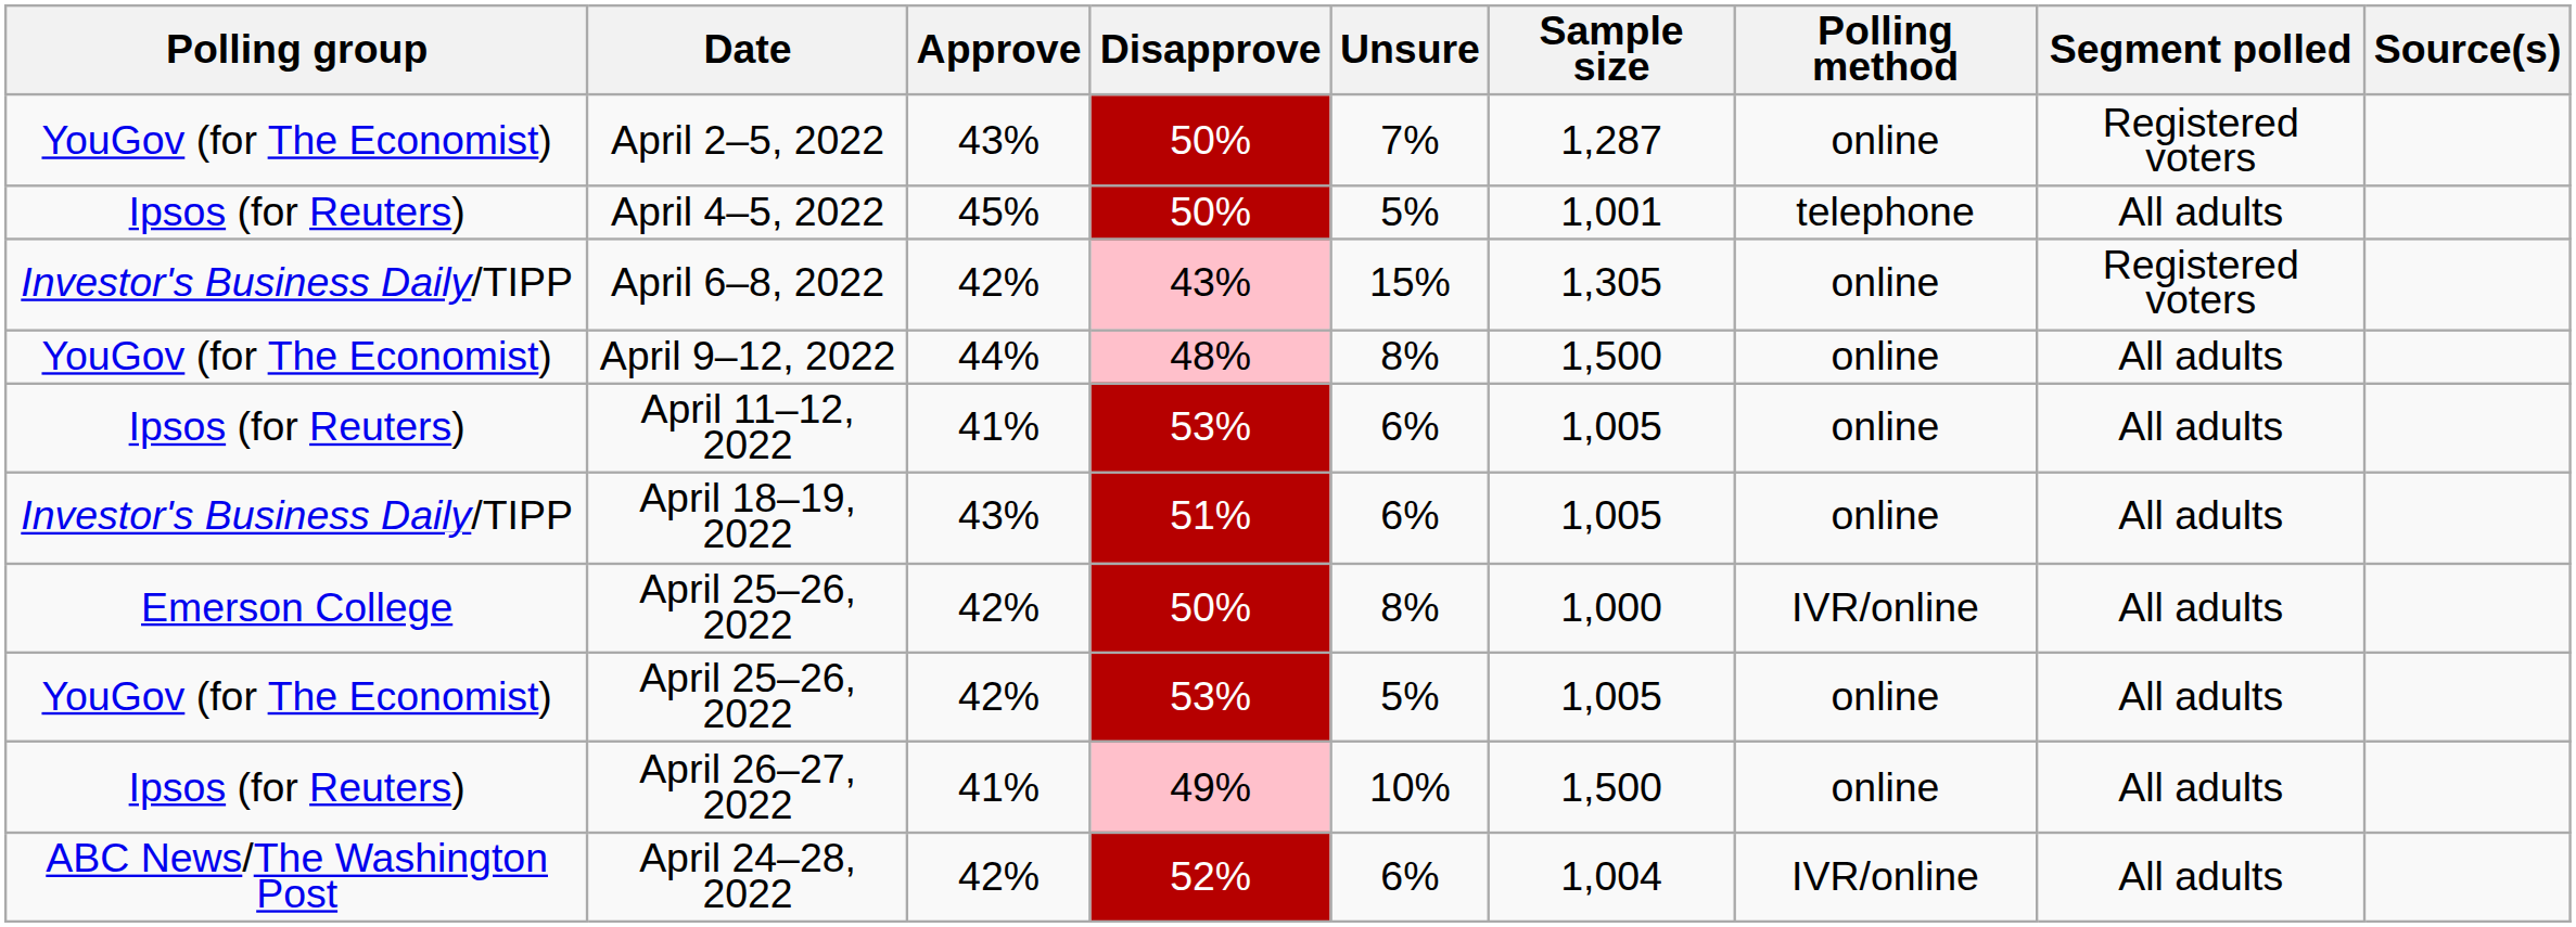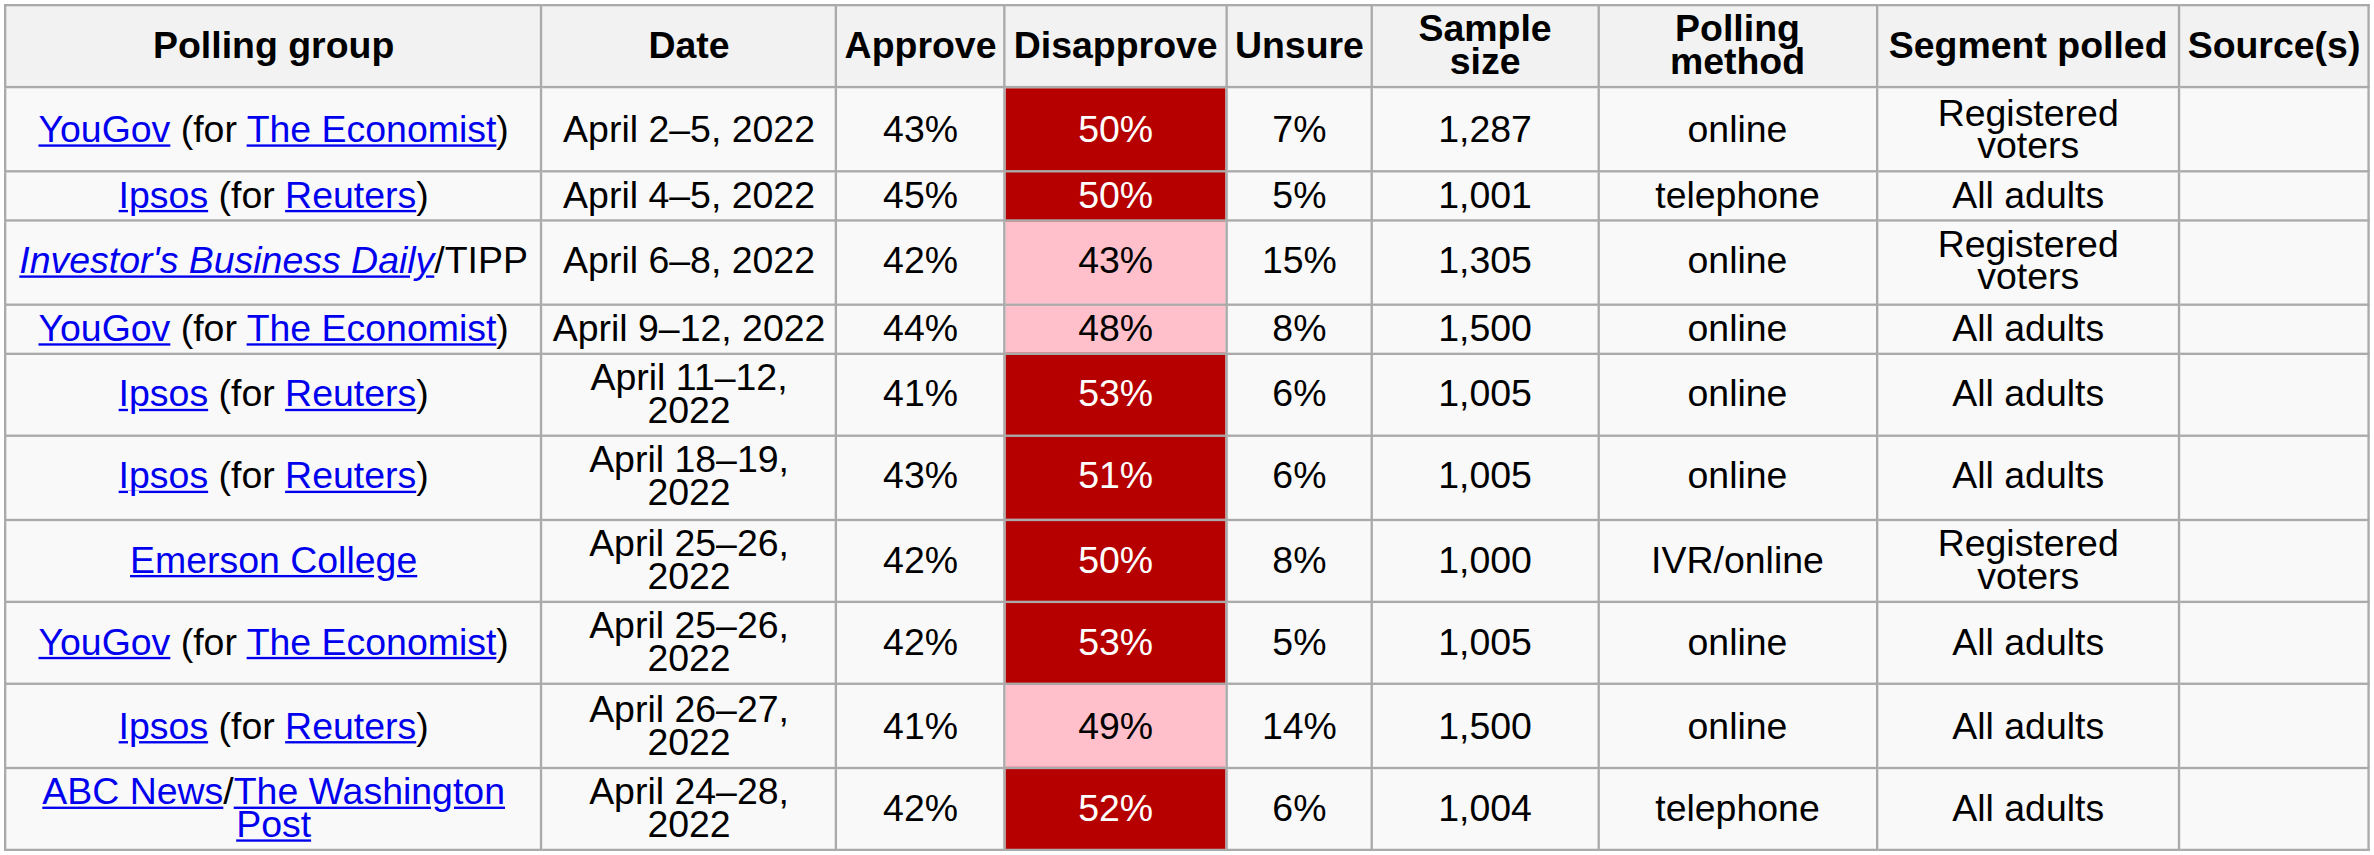 <table class="wikitable sortable" style="text-align:center;line-height:14px;width: 80%;">
 <tr>
 <th class="unsortable">Polling group</th>
 <th>Date</th>
 <th>Approve</th>
 <th>Disapprove</th>
 <th>Unsure</th>
 <th>Sample size</th>
 <th>Polling method</th>
 <th class="unsortable">Segment polled</th>
 <th class="unsortable">Source(s)</th>
 </tr>
 <tr>
 <td><a href='#'>YouGov</a> (for <a href='#'>The Economist</a>)</td>
 <td>April 2–5, 2022</td>
 <td>43%</td>
 <td style="background: #B60000; color: white">50%</td>
 <td>7%</td>
 <td>1,287</td>
 <td>online</td>
 <td>Registered voters</td>
 <td></td>
 </tr>
 <tr>
 <td><a href='#'>Ipsos</a> (for <a href='#'>Reuters</a>)</td>
 <td>April 4–5, 2022</td>
 <td>45%</td>
 <td style="background: #B60000; color: white">50%</td>
 <td>5%</td>
 <td>1,001</td>
 <td>telephone</td>
 <td>All adults</td>
 <td></td>
 </tr>
 <tr>
 <td><em><a href='#'>Investor's Business Daily</a></em>/TIPP</td>
 <td>April 6–8, 2022</td>
 <td>42%</td>
 <td style="background: pink; color: black">43%</td>
 <td>15%</td>
 <td>1,305</td>
 <td>online</td>
 <td>Registered voters</td>
 <td></td>
 </tr>
 <tr>
 <td><a href='#'>YouGov</a> (for <a href='#'>The Economist</a>)</td>
 <td>April 9–12, 2022</td>
 <td>44%</td>
 <td style="background: pink; color: black">48%</td>
 <td>8%</td>
 <td>1,500</td>
 <td>online</td>
 <td>All adults</td>
 <td></td>
 </tr>
 <tr>
 <td><a href='#'>Ipsos</a> (for <a href='#'>Reuters</a>)</td>
 <td>April 11–12, 2022</td>
 <td>41%</td>
 <td style="background: #B60000; color: white">53%</td>
 <td>6%</td>
 <td>1,005</td>
 <td>online</td>
 <td>All adults</td>
 <td></td>
 </tr>
 <tr>
-<td><em><a href='#'>Investor's Business Daily</a></em>/TIPP</td>
+<td><a href='#'>Ipsos</a> (for <a href='#'>Reuters</a>)</td>
 <td>April 18–19, 2022</td>
 <td>43%</td>
 <td style="background: #B60000; color: white">51%</td>
 <td>6%</td>
 <td>1,005</td>
 <td>online</td>
 <td>All adults</td>
 <td></td>
 </tr>
 <tr>
 <td><a href='#'>Emerson College</a></td>
 <td>April 25–26, 2022</td>
 <td>42%</td>
 <td style="background: #B60000; color: white">50%</td>
 <td>8%</td>
 <td>1,000</td>
 <td>IVR/online</td>
-<td>All adults</td>
+<td>Registered voters</td>
 <td></td>
 </tr>
 <tr>
 <td><a href='#'>YouGov</a> (for <a href='#'>The Economist</a>)</td>
 <td>April 25–26, 2022</td>
 <td>42%</td>
 <td style="background: #B60000; color: white">53%</td>
 <td>5%</td>
 <td>1,005</td>
 <td>online</td>
 <td>All adults</td>
 <td></td>
 </tr>
 <tr>
 <td><a href='#'>Ipsos</a> (for <a href='#'>Reuters</a>)</td>
 <td>April 26–27, 2022</td>
 <td>41%</td>
 <td style="background: pink; color: black">49%</td>
-<td>10%</td>
+<td>14%</td>
 <td>1,500</td>
 <td>online</td>
 <td>All adults</td>
 <td></td>
 </tr>
 <tr>
 <td><a href='#'>ABC News</a>/<a href='#'>The Washington Post</a></td>
 <td>April 24–28, 2022</td>
 <td style="padding: 7px">42%</td>
 <td style="padding: 7px; background: #B60000; color: white">52%</td>
 <td>6%</td>
 <td>1,004</td>
-<td>IVR/online</td>
+<td>telephone</td>
 <td>All adults</td>
 <td></td>
 </tr>
 </table>
